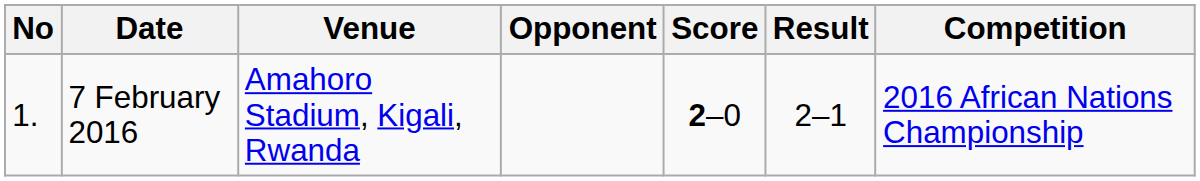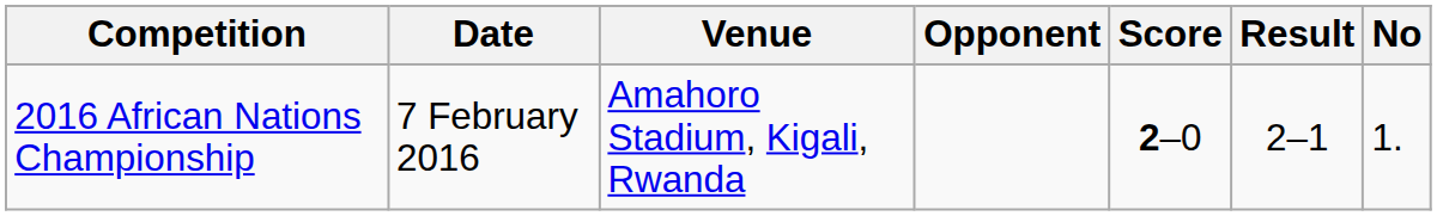 <table class="wikitable" style="font-size:100%;">
 <tr>
-<th>No</th>
+<th>Competition</th>
 <th>Date</th>
 <th>Venue</th>
 <th>Opponent</th>
 <th>Score</th>
 <th>Result</th>
-<th>Competition</th>
+<th>No</th>
 </tr>
 <tr>
-<td>1.</td>
+<td><a href='#'>2016 African Nations Championship</a></td>
 <td>7 February 2016</td>
 <td><a href='#'>Amahoro Stadium</a>, <a href='#'>Kigali</a>, <a href='#'>Rwanda</a></td>
 <td></td>
 <td align=center><strong>2</strong>–0</td>
 <td align=center>2–1</td>
-<td><a href='#'>2016 African Nations Championship</a></td>
+<td>1.</td>
 </tr>
 </table>
